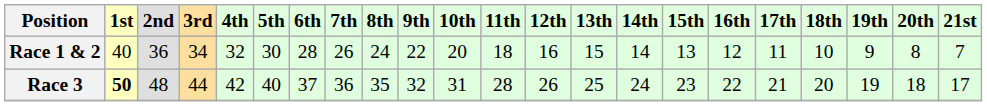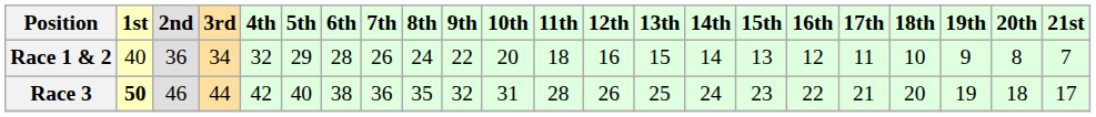 <table class="wikitable" style="font-size:85%; text-align:center">
 <tr style="font-weight: bold; background: #dfffdf">
 <th>Position</th>
 <td style="background: #ffffbf">1st</td>
 <td style="background: #dfdfdf">2nd</td>
 <td style="background: #ffdf9f">3rd</td>
 <td>4th</td>
 <td>5th</td>
 <td>6th</td>
 <td>7th</td>
 <td>8th</td>
 <td>9th</td>
 <td>10th</td>
 <td>11th</td>
 <td>12th</td>
 <td>13th</td>
 <td>14th</td>
 <td>15th</td>
 <td>16th</td>
 <td>17th</td>
 <td>18th</td>
 <td>19th</td>
 <td>20th</td>
 <td>21st</td>
 </tr>
 <tr style="background: #dfffdf">
 <th>Race 1 & 2</th>
 <td style="background: #ffffbf">40</td>
 <td style="background: #dfdfdf">36</td>
 <td style="background: #ffdf9f">34</td>
 <td>32</td>
-<td>30</td>
+<td>29</td>
 <td>28</td>
 <td>26</td>
 <td>24</td>
 <td>22</td>
 <td>20</td>
 <td>18</td>
 <td>16</td>
 <td>15</td>
 <td>14</td>
 <td>13</td>
 <td>12</td>
 <td>11</td>
 <td>10</td>
 <td>9</td>
 <td>8</td>
 <td>7</td>
 </tr>
 <tr style="background: #dfffdf">
 <th>Race 3</th>
 <td style="background: #ffffbf"><strong>50</strong></td>
-<td style="background: #dfdfdf">48</td>
+<td style="background: #dfdfdf">46</td>
 <td style="background: #ffdf9f">44</td>
 <td>42</td>
 <td>40</td>
-<td>37</td>
+<td>38</td>
 <td>36</td>
 <td>35</td>
 <td>32</td>
 <td>31</td>
 <td>28</td>
 <td>26</td>
 <td>25</td>
 <td>24</td>
 <td>23</td>
 <td>22</td>
 <td>21</td>
 <td>20</td>
 <td>19</td>
 <td>18</td>
 <td>17</td>
 </tr>
 <tr>
 </tr>
 </table>
